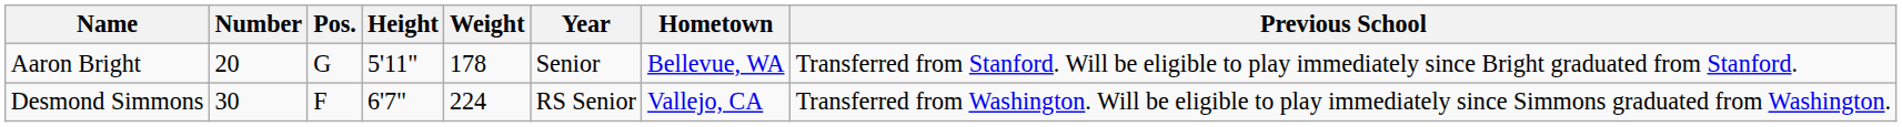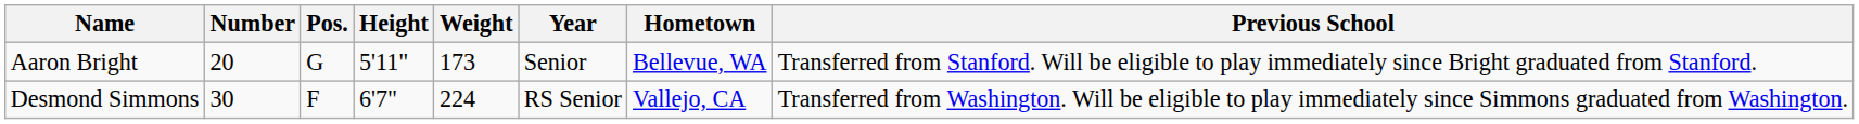 <table class="wikitable sortable" border="1">
 <tr>
 <th>Name</th>
 <th>Number</th>
 <th>Pos.</th>
 <th>Height</th>
 <th>Weight</th>
 <th>Year</th>
 <th>Hometown</th>
 <th class="unsortable">Previous School</th>
 </tr>
 <tr>
 <td sortname>Aaron Bright</td>
 <td>20</td>
 <td>G</td>
 <td>5'11"</td>
-<td>178</td>
+<td>173</td>
 <td>Senior</td>
 <td><a href='#'>Bellevue, WA</a></td>
 <td>Transferred from <a href='#'>Stanford</a>. Will be eligible to play immediately since Bright graduated from <a href='#'>Stanford</a>.</td>
 </tr>
 <tr>
 <td sortname>Desmond Simmons</td>
 <td>30</td>
 <td>F</td>
 <td>6'7"</td>
 <td>224</td>
 <td>RS Senior</td>
 <td><a href='#'>Vallejo, CA</a></td>
 <td>Transferred from <a href='#'>Washington</a>. Will be eligible to play immediately since Simmons graduated from <a href='#'>Washington</a>.</td>
 </tr>
 </table>
